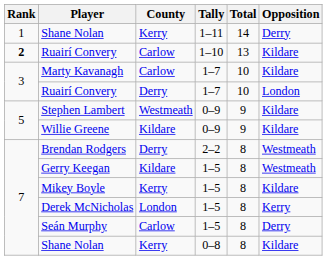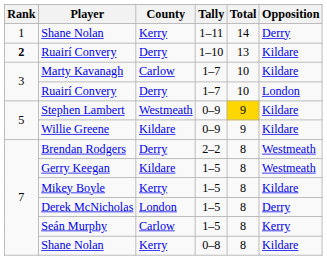 <table class="wikitable">
 <tr>
 <th>Rank</th>
 <th>Player</th>
 <th>County</th>
 <th>Tally</th>
 <th>Total</th>
 <th>Opposition</th>
 </tr>
 <tr>
 <td rowspan=1 style="text-align:center;">1</td>
 <td><a href='#'>Shane Nolan</a></td>
 <td><a href='#'>Kerry</a></td>
 <td align=center>1–11</td>
 <td align=center>14</td>
 <td><a href='#'>Derry</a></td>
 </tr>
 <tr>
 <td rowspan=1 style="text-align:center;"><strong>2</strong></td>
 <td><a href='#'>Ruairí Convery</a></td>
-<td><a href='#'>Carlow</a></td>
+<td><a href='#'>Derry</a></td>
 <td align=center>1–10</td>
 <td align=center>13</td>
 <td><a href='#'>Kildare</a></td>
 </tr>
 <tr>
 <td rowspan=2 style="text-align:center;">3</td>
 <td><a href='#'>Marty Kavanagh</a></td>
 <td><a href='#'>Carlow</a></td>
 <td align=center>1–7</td>
 <td align=center>10</td>
 <td><a href='#'>Kildare</a></td>
 </tr>
 <tr>
 <td><a href='#'>Ruairí Convery</a></td>
 <td><a href='#'>Derry</a></td>
 <td align=center>1–7</td>
 <td align=center>10</td>
 <td><a href='#'>London</a></td>
 </tr>
 <tr>
 <td rowspan=2 style="text-align:center;">5</td>
 <td><a href='#'>Stephen Lambert</a></td>
 <td><a href='#'>Westmeath</a></td>
 <td align=center>0–9</td>
-<td align=center>9</td>
+<td align=center style="background: gold;">9</td>
 <td><a href='#'>Kildare</a></td>
 </tr>
 <tr>
 <td><a href='#'>Willie Greene</a></td>
 <td><a href='#'>Kildare</a></td>
 <td align=center>0–9</td>
 <td align=center>9</td>
 <td><a href='#'>Kildare</a></td>
 </tr>
 <tr>
 <td rowspan=6 style="text-align:center;">7</td>
 <td><a href='#'>Brendan Rodgers</a></td>
 <td><a href='#'>Derry</a></td>
 <td align=center>2–2</td>
 <td align=center>8</td>
 <td><a href='#'>Westmeath</a></td>
 </tr>
 <tr>
 <td><a href='#'>Gerry Keegan</a></td>
 <td><a href='#'>Kildare</a></td>
 <td align=center>1–5</td>
 <td align=center>8</td>
 <td><a href='#'>Westmeath</a></td>
 </tr>
 <tr>
 <td><a href='#'>Mikey Boyle</a></td>
 <td><a href='#'>Kerry</a></td>
 <td align=center>1–5</td>
 <td align=center>8</td>
 <td><a href='#'>Kildare</a></td>
 </tr>
 <tr>
 <td><a href='#'>Derek McNicholas</a></td>
 <td><a href='#'>London</a></td>
 <td align=center>1–5</td>
 <td align=center>8</td>
-<td><a href='#'>Kerry</a></td>
+<td><a href='#'>Derry</a></td>
 </tr>
 <tr>
 <td><a href='#'>Seán Murphy</a></td>
 <td><a href='#'>Carlow</a></td>
 <td align=center>1–5</td>
 <td align=center>8</td>
-<td><a href='#'>Derry</a></td>
+<td><a href='#'>Kerry</a></td>
 </tr>
 <tr>
 <td><a href='#'>Shane Nolan</a></td>
 <td><a href='#'>Kerry</a></td>
 <td align=center>0–8</td>
 <td align=center>8</td>
 <td><a href='#'>Kildare</a></td>
 </tr>
 </table>
